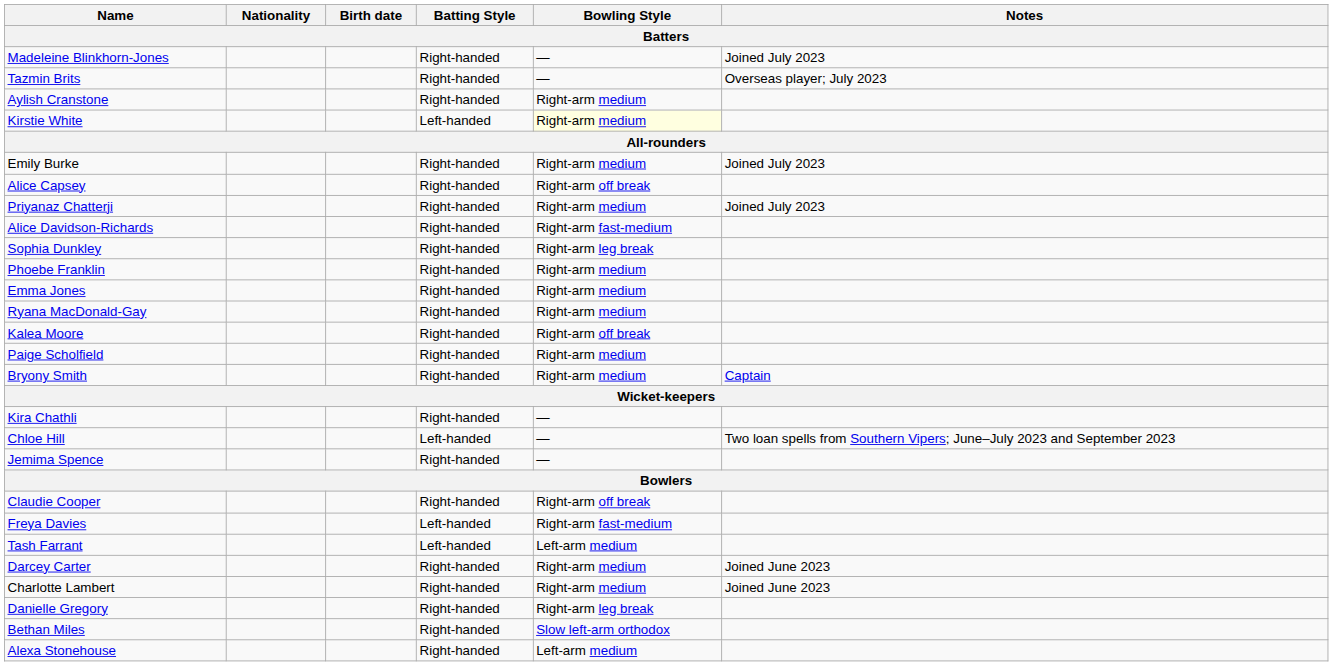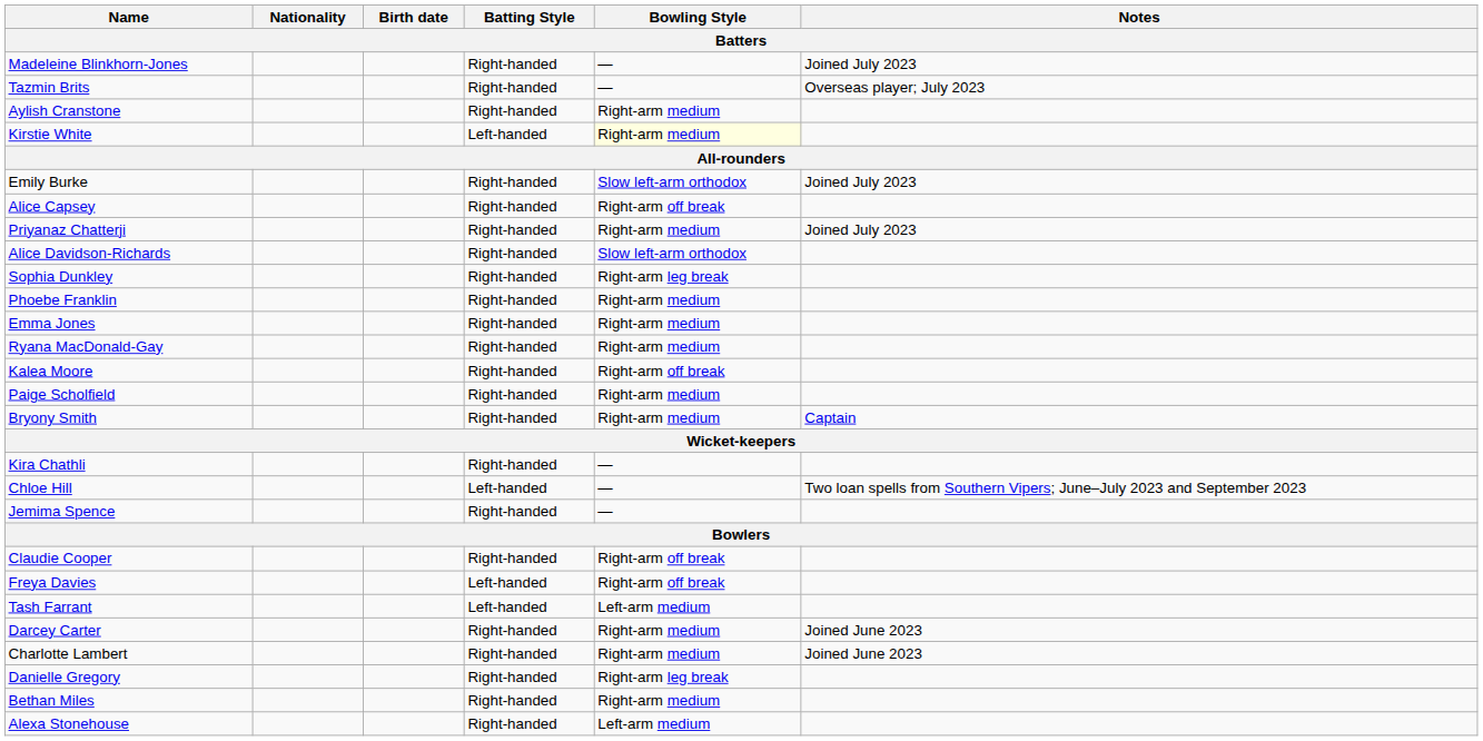 <table class="wikitable"  style="font-size:95%; width:95%;">
 <tr>
 <th>Name</th>
 <th>Nationality</th>
 <th>Birth date</th>
 <th>Batting Style</th>
 <th>Bowling Style</th>
 <th>Notes</th>
 </tr>
 <tr>
 <th colspan="7">Batters</th>
 </tr>
 <tr>
 <td><a href='#'>Madeleine Blinkhorn-Jones</a></td>
 <td></td>
 <td></td>
 <td>Right-handed</td>
 <td>—</td>
 <td>Joined July 2023</td>
 </tr>
 <tr>
 <td><a href='#'>Tazmin Brits</a></td>
 <td></td>
 <td></td>
 <td>Right-handed</td>
 <td>—</td>
 <td>Overseas player; July 2023</td>
 </tr>
 <tr>
 <td><a href='#'>Aylish Cranstone</a></td>
 <td></td>
 <td></td>
 <td>Right-handed</td>
 <td>Right-arm <a href='#'>medium</a></td>
 <td></td>
 </tr>
 <tr>
 <td><a href='#'>Kirstie White</a></td>
 <td></td>
 <td></td>
 <td>Left-handed</td>
 <td style="background: lightyellow;">Right-arm <a href='#'>medium</a></td>
 <td></td>
 </tr>
 <tr>
 <th colspan="7">All-rounders</th>
 </tr>
 <tr>
 <td>Emily Burke</td>
 <td></td>
 <td></td>
 <td>Right-handed</td>
-<td>Right-arm <a href='#'>medium</a></td>
+<td><a href='#'>Slow left-arm orthodox</a></td>
 <td>Joined July 2023</td>
 </tr>
 <tr>
 <td><a href='#'>Alice Capsey</a></td>
 <td></td>
 <td></td>
 <td>Right-handed</td>
 <td>Right-arm <a href='#'>off break</a></td>
 <td></td>
 </tr>
 <tr>
 <td><a href='#'>Priyanaz Chatterji</a></td>
 <td></td>
 <td></td>
 <td>Right-handed</td>
 <td>Right-arm <a href='#'>medium</a></td>
 <td>Joined July 2023</td>
 </tr>
 <tr>
 <td><a href='#'>Alice Davidson-Richards</a></td>
 <td></td>
 <td></td>
 <td>Right-handed</td>
-<td>Right-arm <a href='#'>fast-medium</a></td>
+<td><a href='#'>Slow left-arm orthodox</a></td>
 <td></td>
 </tr>
 <tr>
 <td><a href='#'>Sophia Dunkley</a></td>
 <td></td>
 <td></td>
 <td>Right-handed</td>
 <td>Right-arm <a href='#'>leg break</a></td>
 <td></td>
 </tr>
 <tr>
 <td><a href='#'>Phoebe Franklin</a></td>
 <td></td>
 <td></td>
 <td>Right-handed</td>
 <td>Right-arm <a href='#'>medium</a></td>
 <td></td>
 </tr>
 <tr>
 <td><a href='#'>Emma Jones</a></td>
 <td></td>
 <td></td>
 <td>Right-handed</td>
 <td>Right-arm <a href='#'>medium</a></td>
 <td></td>
 </tr>
 <tr>
 <td><a href='#'>Ryana MacDonald-Gay</a></td>
 <td></td>
 <td></td>
 <td>Right-handed</td>
 <td>Right-arm <a href='#'>medium</a></td>
 <td></td>
 </tr>
 <tr>
 <td><a href='#'>Kalea Moore</a></td>
 <td></td>
 <td></td>
 <td>Right-handed</td>
 <td>Right-arm <a href='#'>off break</a></td>
 <td></td>
 </tr>
 <tr>
 <td><a href='#'>Paige Scholfield</a></td>
 <td></td>
 <td></td>
 <td>Right-handed</td>
 <td>Right-arm <a href='#'>medium</a></td>
 <td></td>
 </tr>
 <tr>
 <td><a href='#'>Bryony Smith</a></td>
 <td></td>
 <td></td>
 <td>Right-handed</td>
 <td>Right-arm <a href='#'>medium</a></td>
 <td><a href='#'>Captain</a></td>
 </tr>
 <tr>
 <th colspan="7">Wicket-keepers</th>
 </tr>
 <tr>
 <td><a href='#'>Kira Chathli</a></td>
 <td></td>
 <td></td>
 <td>Right-handed</td>
 <td>—</td>
 <td></td>
 </tr>
 <tr>
 <td><a href='#'>Chloe Hill</a></td>
 <td></td>
 <td></td>
 <td>Left-handed</td>
 <td>—</td>
 <td>Two loan spells from <a href='#'>Southern Vipers</a>; June–July 2023 and September 2023</td>
 </tr>
 <tr>
 <td><a href='#'>Jemima Spence</a></td>
 <td></td>
 <td></td>
 <td>Right-handed</td>
 <td>—</td>
 <td></td>
 </tr>
 <tr>
 <th colspan="7">Bowlers</th>
 </tr>
 <tr>
 <td><a href='#'>Claudie Cooper</a></td>
 <td></td>
 <td></td>
 <td>Right-handed</td>
 <td>Right-arm <a href='#'>off break</a></td>
 <td></td>
 </tr>
 <tr>
 <td><a href='#'>Freya Davies</a></td>
 <td></td>
 <td></td>
 <td>Left-handed</td>
-<td>Right-arm <a href='#'>fast-medium</a></td>
+<td>Right-arm <a href='#'>off break</a></td>
 <td></td>
 </tr>
 <tr>
 <td><a href='#'>Tash Farrant</a></td>
 <td></td>
 <td></td>
 <td>Left-handed</td>
 <td>Left-arm <a href='#'>medium</a></td>
 <td></td>
 </tr>
 <tr>
 <td><a href='#'>Darcey Carter</a></td>
 <td></td>
 <td></td>
 <td>Right-handed</td>
 <td>Right-arm <a href='#'>medium</a></td>
 <td>Joined June 2023</td>
 </tr>
 <tr>
 <td>Charlotte Lambert</td>
 <td></td>
 <td></td>
 <td>Right-handed</td>
 <td>Right-arm <a href='#'>medium</a></td>
 <td>Joined June 2023</td>
 </tr>
 <tr>
 <td><a href='#'>Danielle Gregory</a></td>
 <td></td>
 <td></td>
 <td>Right-handed</td>
 <td>Right-arm <a href='#'>leg break</a></td>
 <td></td>
 </tr>
 <tr>
 <td><a href='#'>Bethan Miles</a></td>
 <td></td>
 <td></td>
 <td>Right-handed</td>
-<td><a href='#'>Slow left-arm orthodox</a></td>
+<td>Right-arm <a href='#'>medium</a></td>
 <td></td>
 </tr>
 <tr>
 <td><a href='#'>Alexa Stonehouse</a></td>
 <td></td>
 <td></td>
 <td>Right-handed</td>
 <td>Left-arm <a href='#'>medium</a></td>
 <td></td>
 </tr>
 </table>
